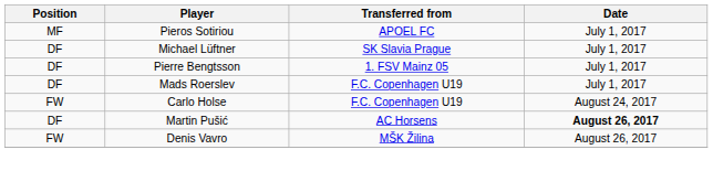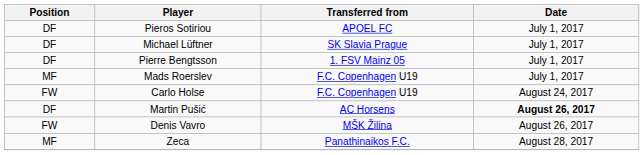 <table class="wikitable sortable" style="width:75%; font-size:95%; text-align:center;">
 <tr>
 <th>Position</th>
 <th>Player</th>
 <th>Transferred from</th>
 <th>Date</th>
 </tr>
 <tr>
-<td>MF</td>
+<td>DF</td>
 <td> Pieros Sotiriou</td>
 <td><a href='#'>APOEL FC</a></td>
 <td>July 1, 2017</td>
 </tr>
 <tr>
 <td>DF</td>
 <td> Michael Lüftner</td>
 <td><a href='#'>SK Slavia Prague</a></td>
 <td>July 1, 2017</td>
 </tr>
 <tr>
 <td>DF</td>
 <td> Pierre Bengtsson</td>
 <td><a href='#'>1. FSV Mainz 05</a></td>
 <td>July 1, 2017</td>
 </tr>
 <tr>
-<td>DF</td>
+<td>MF</td>
 <td> Mads Roerslev</td>
 <td><a href='#'>F.C. Copenhagen</a> U19</td>
 <td>July 1, 2017</td>
 </tr>
 <tr>
 <td>FW</td>
 <td> Carlo Holse</td>
 <td><a href='#'>F.C. Copenhagen</a> U19</td>
 <td>August 24, 2017</td>
 </tr>
 <tr>
 <td>DF</td>
 <td> Martin Pušić</td>
 <td><a href='#'>AC Horsens</a></td>
 <td><strong>August 26, 2017</strong></td>
 </tr>
 <tr>
 <td>FW</td>
 <td> Denis Vavro</td>
 <td><a href='#'>MŠK Žilina</a></td>
 <td>August 26, 2017</td>
 </tr>
 <tr>
+<td>MF</td>
+<td>  Zeca</td>
+<td><a href='#'>Panathinaikos F.C.</a></td>
+<td>August 28, 2017</td>
+</tr>
+<tr>
 </tr>
 </table>
